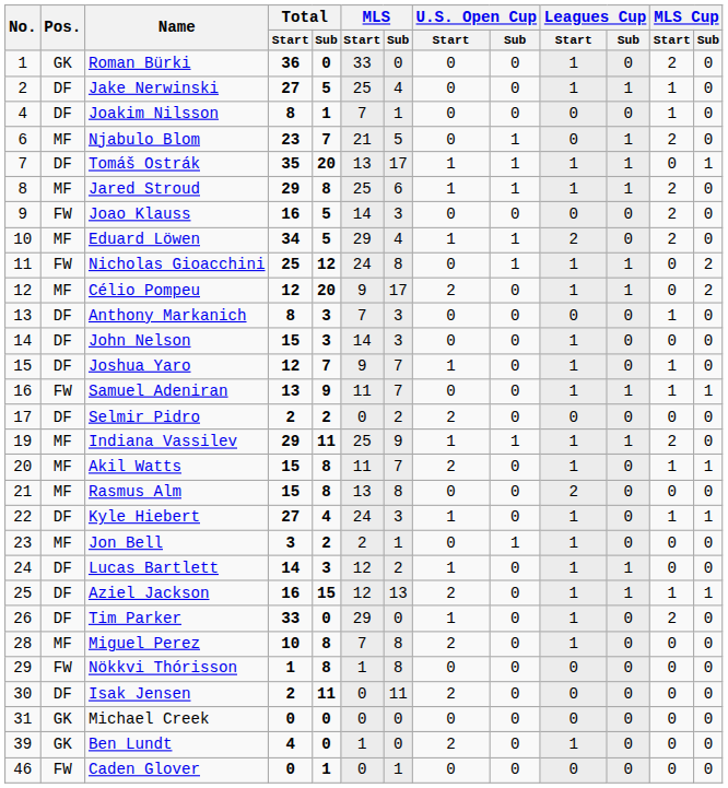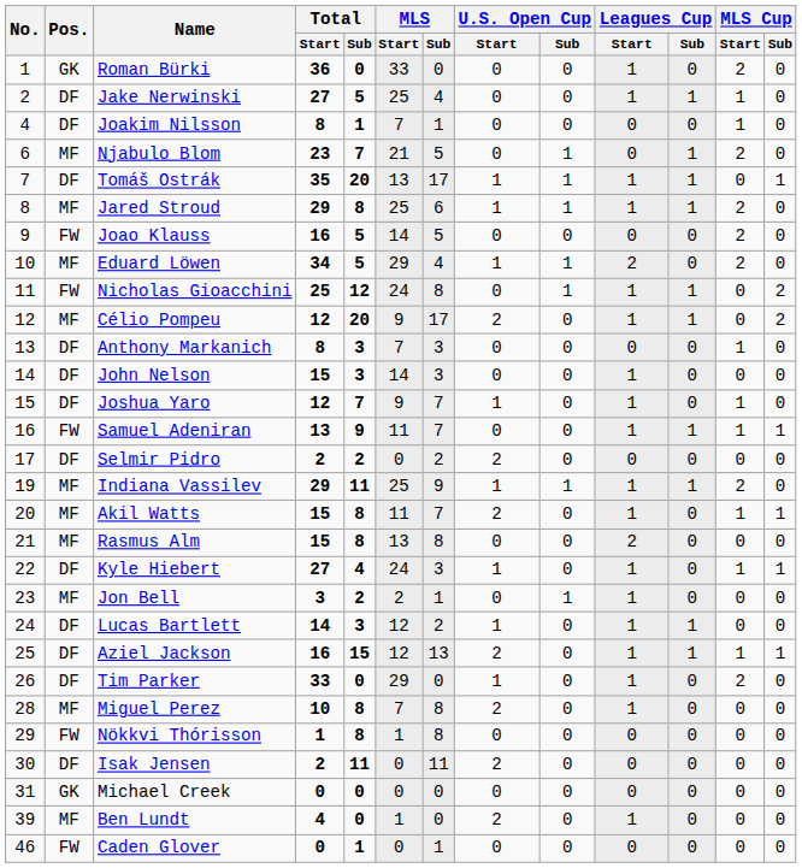 <table class="wikitable sortable" style="text-align: center;">
 <tr>
 <th rowspan="2">No.</th>
 <th rowspan="2">Pos.</th>
 <th rowspan="2">Name</th>
 <th colspan="2"><strong>Total</strong></th>
 <th colspan="2" style="white-space:nowrap"><a href='#'>MLS</a></th>
 <th colspan="2" style="white-space:nowrap"><a href='#'>U.S. Open Cup</a></th>
 <th colspan="2" style="white-space:nowrap"><a href='#'>Leagues Cup</a></th>
 <th colspan="2" style="white-space:nowrap"><a href='#'>MLS Cup</a></th>
 </tr>
 <tr style="font-size:80%"|>
 <th>Start</th>
 <th>Sub</th>
 <th>Start</th>
 <th>Sub</th>
 <th>Start</th>
 <th>Sub</th>
 <th>Start</th>
 <th>Sub</th>
 <th>Start</th>
 <th>Sub</th>
 </tr>
 <tr>
 <td>1</td>
 <td>GK</td>
 <td align=left style="white-space:nowrap"> <a href='#'>Roman Bürki</a></td>
 <td><strong>36</strong></td>
 <td><strong>0</strong></td>
 <td style="background-color: #ececec">33</td>
 <td style="background-color: #ececec">0</td>
 <td>0</td>
 <td>0</td>
 <td style="background-color: #ececec">1</td>
 <td style="background-color: #ececec">0</td>
 <td>2</td>
 <td>0</td>
 </tr>
 <tr>
 <td>2</td>
 <td>DF</td>
 <td align=left style="white-space:nowrap"> <a href='#'>Jake Nerwinski</a></td>
 <td><strong>27</strong></td>
 <td><strong>5</strong></td>
 <td style="background-color: #ececec">25</td>
 <td style="background-color: #ececec">4</td>
 <td>0</td>
 <td>0</td>
 <td style="background-color: #ececec">1</td>
 <td style="background-color: #ececec">1</td>
 <td>1</td>
 <td>0</td>
 </tr>
 <tr>
 <td>4</td>
 <td>DF</td>
 <td align=left style="white-space:nowrap"> <a href='#'>Joakim Nilsson</a></td>
 <td><strong>8</strong></td>
 <td><strong>1</strong></td>
 <td style="background-color: #ececec">7</td>
 <td style="background-color: #ececec">1</td>
 <td>0</td>
 <td>0</td>
 <td style="background-color: #ececec">0</td>
 <td style="background-color: #ececec">0</td>
 <td>1</td>
 <td>0</td>
 </tr>
 <tr>
 <td>6</td>
 <td>MF</td>
 <td align=left style="white-space:nowrap"> <a href='#'>Njabulo Blom</a></td>
 <td><strong>23</strong></td>
 <td><strong>7</strong></td>
 <td style="background-color: #ececec">21</td>
 <td style="background-color: #ececec">5</td>
 <td>0</td>
 <td>1</td>
 <td style="background-color: #ececec">0</td>
 <td style="background-color: #ececec">1</td>
 <td>2</td>
 <td>0</td>
 </tr>
 <tr>
 <td>7</td>
 <td>DF</td>
 <td align=left style="white-space:nowrap"> <a href='#'>Tomáš Ostrák</a></td>
 <td><strong>35</strong></td>
 <td><strong>20</strong></td>
 <td style="background-color: #ececec">13</td>
 <td style="background-color: #ececec">17</td>
 <td>1</td>
 <td>1</td>
 <td style="background-color: #ececec">1</td>
 <td style="background-color: #ececec">1</td>
 <td>0</td>
 <td>1</td>
 </tr>
 <tr>
 <td>8</td>
 <td>MF</td>
 <td align=left style="white-space:nowrap"> <a href='#'>Jared Stroud</a></td>
 <td><strong>29</strong></td>
 <td><strong>8</strong></td>
 <td style="background-color: #ececec">25</td>
 <td style="background-color: #ececec">6</td>
 <td>1</td>
 <td>1</td>
 <td style="background-color: #ececec">1</td>
 <td style="background-color: #ececec">1</td>
 <td>2</td>
 <td>0</td>
 </tr>
 <tr>
 <td>9</td>
 <td>FW</td>
 <td align=left style="white-space:nowrap"> <a href='#'>Joao Klauss</a></td>
 <td><strong>16</strong></td>
 <td><strong>5</strong></td>
 <td style="background-color: #ececec">14</td>
-<td style="background-color: #ececec">3</td>
+<td style="background-color: #ececec">5</td>
 <td>0</td>
 <td>0</td>
 <td style="background-color: #ececec">0</td>
 <td style="background-color: #ececec">0</td>
 <td>2</td>
 <td>0</td>
 </tr>
 <tr>
 <td>10</td>
 <td>MF</td>
 <td align=left style="white-space:nowrap"> <a href='#'>Eduard Löwen</a></td>
 <td><strong>34</strong></td>
 <td><strong>5</strong></td>
 <td style="background-color: #ececec">29</td>
 <td style="background-color: #ececec">4</td>
 <td>1</td>
 <td>1</td>
 <td style="background-color: #ececec">2</td>
 <td style="background-color: #ececec">0</td>
 <td>2</td>
 <td>0</td>
 </tr>
 <tr>
 <td>11</td>
 <td>FW</td>
 <td align=left style="white-space:nowrap"> <a href='#'>Nicholas Gioacchini</a></td>
 <td><strong>25</strong></td>
 <td><strong>12</strong></td>
 <td style="background-color: #ececec">24</td>
 <td style="background-color: #ececec">8</td>
 <td>0</td>
 <td>1</td>
 <td style="background-color: #ececec">1</td>
 <td style="background-color: #ececec">1</td>
 <td>0</td>
 <td>2</td>
 </tr>
 <tr>
 <td>12</td>
 <td>MF</td>
 <td align=left style="white-space:nowrap"> <a href='#'>Célio Pompeu</a></td>
 <td><strong>12</strong></td>
 <td><strong>20</strong></td>
 <td style="background-color: #ececec">9</td>
 <td style="background-color: #ececec">17</td>
 <td>2</td>
 <td>0</td>
 <td style="background-color: #ececec">1</td>
 <td style="background-color: #ececec">1</td>
 <td>0</td>
 <td>2</td>
 </tr>
 <tr>
 <td>13</td>
 <td>DF</td>
 <td align=left style="white-space:nowrap"> <a href='#'>Anthony Markanich</a></td>
 <td><strong>8</strong></td>
 <td><strong>3</strong></td>
 <td style="background-color: #ececec">7</td>
 <td style="background-color: #ececec">3</td>
 <td>0</td>
 <td>0</td>
 <td style="background-color: #ececec">0</td>
 <td style="background-color: #ececec">0</td>
 <td>1</td>
 <td>0</td>
 </tr>
 <tr>
 <td>14</td>
 <td>DF</td>
 <td align=left style="white-space:nowrap"> <a href='#'>John Nelson</a></td>
 <td><strong>15</strong></td>
 <td><strong>3</strong></td>
 <td style="background-color: #ececec">14</td>
 <td style="background-color: #ececec">3</td>
 <td>0</td>
 <td>0</td>
 <td style="background-color: #ececec">1</td>
 <td style="background-color: #ececec">0</td>
 <td>0</td>
 <td>0</td>
 </tr>
 <tr>
 <td>15</td>
 <td>DF</td>
 <td align=left style="white-space:nowrap"> <a href='#'>Joshua Yaro</a></td>
 <td><strong>12</strong></td>
 <td><strong>7</strong></td>
 <td style="background-color: #ececec">9</td>
 <td style="background-color: #ececec">7</td>
 <td>1</td>
 <td>0</td>
 <td style="background-color: #ececec">1</td>
 <td style="background-color: #ececec">0</td>
 <td>1</td>
 <td>0</td>
 </tr>
 <tr>
 <td>16</td>
 <td>FW</td>
 <td align=left style="white-space:nowrap"> <a href='#'>Samuel Adeniran</a></td>
 <td><strong>13</strong></td>
 <td><strong>9</strong></td>
 <td style="background-color: #ececec">11</td>
 <td style="background-color: #ececec">7</td>
 <td>0</td>
 <td>0</td>
 <td style="background-color: #ececec">1</td>
 <td style="background-color: #ececec">1</td>
 <td>1</td>
 <td>1</td>
 </tr>
 <tr>
 <td>17</td>
 <td>DF</td>
 <td align=left style="white-space:nowrap"> <a href='#'>Selmir Pidro</a></td>
 <td><strong>2</strong></td>
 <td><strong>2</strong></td>
 <td style="background-color: #ececec">0</td>
 <td style="background-color: #ececec">2</td>
 <td>2</td>
 <td>0</td>
 <td style="background-color: #ececec">0</td>
 <td style="background-color: #ececec">0</td>
 <td>0</td>
 <td>0</td>
 </tr>
 <tr>
 <td>19</td>
 <td>MF</td>
 <td align=left style="white-space:nowrap"> <a href='#'>Indiana Vassilev</a></td>
 <td><strong>29</strong></td>
 <td><strong>11</strong></td>
 <td style="background-color: #ececec">25</td>
 <td style="background-color: #ececec">9</td>
 <td>1</td>
 <td>1</td>
 <td style="background-color: #ececec">1</td>
 <td style="background-color: #ececec">1</td>
 <td>2</td>
 <td>0</td>
 </tr>
 <tr>
 <td>20</td>
 <td>MF</td>
 <td align=left style="white-space:nowrap"> <a href='#'>Akil Watts</a></td>
 <td><strong>15</strong></td>
 <td><strong>8</strong></td>
 <td style="background-color: #ececec">11</td>
 <td style="background-color: #ececec">7</td>
 <td>2</td>
 <td>0</td>
 <td style="background-color: #ececec">1</td>
 <td style="background-color: #ececec">0</td>
 <td>1</td>
 <td>1</td>
 </tr>
 <tr>
 <td>21</td>
 <td>MF</td>
 <td align=left style="white-space:nowrap"> <a href='#'>Rasmus Alm</a></td>
 <td><strong>15</strong></td>
 <td><strong>8</strong></td>
 <td style="background-color: #ececec">13</td>
 <td style="background-color: #ececec">8</td>
 <td>0</td>
 <td>0</td>
 <td style="background-color: #ececec">2</td>
 <td style="background-color: #ececec">0</td>
 <td>0</td>
 <td>0</td>
 </tr>
 <tr>
 <td>22</td>
 <td>DF</td>
 <td align=left style="white-space:nowrap"> <a href='#'>Kyle Hiebert</a></td>
 <td><strong>27</strong></td>
 <td><strong>4</strong></td>
 <td style="background-color: #ececec">24</td>
 <td style="background-color: #ececec">3</td>
 <td>1</td>
 <td>0</td>
 <td style="background-color: #ececec">1</td>
 <td style="background-color: #ececec">0</td>
 <td>1</td>
 <td>1</td>
 </tr>
 <tr>
 <td>23</td>
 <td>MF</td>
 <td align=left style="white-space:nowrap"> <a href='#'>Jon Bell</a></td>
 <td><strong>3</strong></td>
 <td><strong>2</strong></td>
 <td style="background-color: #ececec">2</td>
 <td style="background-color: #ececec">1</td>
 <td>0</td>
 <td>1</td>
 <td style="background-color: #ececec">1</td>
 <td style="background-color: #ececec">0</td>
 <td>0</td>
 <td>0</td>
 </tr>
 <tr>
 <td>24</td>
 <td>DF</td>
 <td align=left style="white-space:nowrap"> <a href='#'>Lucas Bartlett</a></td>
 <td><strong>14</strong></td>
 <td><strong>3</strong></td>
 <td style="background-color: #ececec">12</td>
 <td style="background-color: #ececec">2</td>
 <td>1</td>
 <td>0</td>
 <td style="background-color: #ececec">1</td>
 <td style="background-color: #ececec">1</td>
 <td>0</td>
 <td>0</td>
 </tr>
 <tr>
 <td>25</td>
 <td>DF</td>
 <td align=left style="white-space:nowrap"> <a href='#'>Aziel Jackson</a></td>
 <td><strong>16</strong></td>
 <td><strong>15</strong></td>
 <td style="background-color: #ececec">12</td>
 <td style="background-color: #ececec">13</td>
 <td>2</td>
 <td>0</td>
 <td style="background-color: #ececec">1</td>
 <td style="background-color: #ececec">1</td>
 <td>1</td>
 <td>1</td>
 </tr>
 <tr>
 <td>26</td>
 <td>DF</td>
 <td align=left style="white-space:nowrap"> <a href='#'>Tim Parker</a></td>
 <td><strong>33</strong></td>
 <td><strong>0</strong></td>
 <td style="background-color: #ececec">29</td>
 <td style="background-color: #ececec">0</td>
 <td>1</td>
 <td>0</td>
 <td style="background-color: #ececec">1</td>
 <td style="background-color: #ececec">0</td>
 <td>2</td>
 <td>0</td>
 </tr>
 <tr>
 <td>28</td>
 <td>MF</td>
 <td align=left style="white-space:nowrap"> <a href='#'>Miguel Perez</a></td>
 <td><strong>10</strong></td>
 <td><strong>8</strong></td>
 <td style="background-color: #ececec">7</td>
 <td style="background-color: #ececec">8</td>
 <td>2</td>
 <td>0</td>
 <td style="background-color: #ececec">1</td>
 <td style="background-color: #ececec">0</td>
 <td>0</td>
 <td>0</td>
 </tr>
 <tr>
 <td>29</td>
 <td>FW</td>
 <td align=left style="white-space:nowrap"> <a href='#'>Nökkvi Thórisson</a></td>
 <td><strong>1</strong></td>
 <td><strong>8</strong></td>
 <td style="background-color: #ececec">1</td>
 <td style="background-color: #ececec">8</td>
 <td>0</td>
 <td>0</td>
 <td style="background-color: #ececec">0</td>
 <td style="background-color: #ececec">0</td>
 <td>0</td>
 <td>0</td>
 </tr>
 <tr>
 <td>30</td>
 <td>DF</td>
 <td align=left style="white-space:nowrap"> <a href='#'>Isak Jensen</a></td>
 <td><strong>2</strong></td>
 <td><strong>11</strong></td>
 <td style="background-color: #ececec">0</td>
 <td style="background-color: #ececec">11</td>
 <td>2</td>
 <td>0</td>
 <td style="background-color: #ececec">0</td>
 <td style="background-color: #ececec">0</td>
 <td>0</td>
 <td>0</td>
 </tr>
 <tr>
 <td>31</td>
 <td>GK</td>
 <td align=left style="white-space:nowrap"> Michael Creek</td>
 <td><strong>0</strong></td>
 <td><strong>0</strong></td>
 <td style="background-color: #ececec">0</td>
 <td style="background-color: #ececec">0</td>
 <td>0</td>
 <td>0</td>
 <td style="background-color: #ececec">0</td>
 <td style="background-color: #ececec">0</td>
 <td>0</td>
 <td>0</td>
 </tr>
 <tr>
 <td>39</td>
-<td>GK</td>
+<td>MF</td>
 <td align=left style="white-space:nowrap"> <a href='#'>Ben Lundt</a></td>
 <td><strong>4</strong></td>
 <td><strong>0</strong></td>
 <td style="background-color: #ececec">1</td>
 <td style="background-color: #ececec">0</td>
 <td>2</td>
 <td>0</td>
 <td style="background-color: #ececec">1</td>
 <td style="background-color: #ececec">0</td>
 <td>0</td>
 <td>0</td>
 </tr>
 <tr>
 <td>46</td>
 <td>FW</td>
 <td align=left style="white-space:nowrap"> <a href='#'>Caden Glover</a></td>
 <td><strong>0</strong></td>
 <td><strong>1</strong></td>
 <td style="background-color: #ececec">0</td>
 <td style="background-color: #ececec">1</td>
 <td>0</td>
 <td>0</td>
 <td style="background-color: #ececec">0</td>
 <td style="background-color: #ececec">0</td>
 <td>0</td>
 <td>0</td>
 </tr>
 </table>
